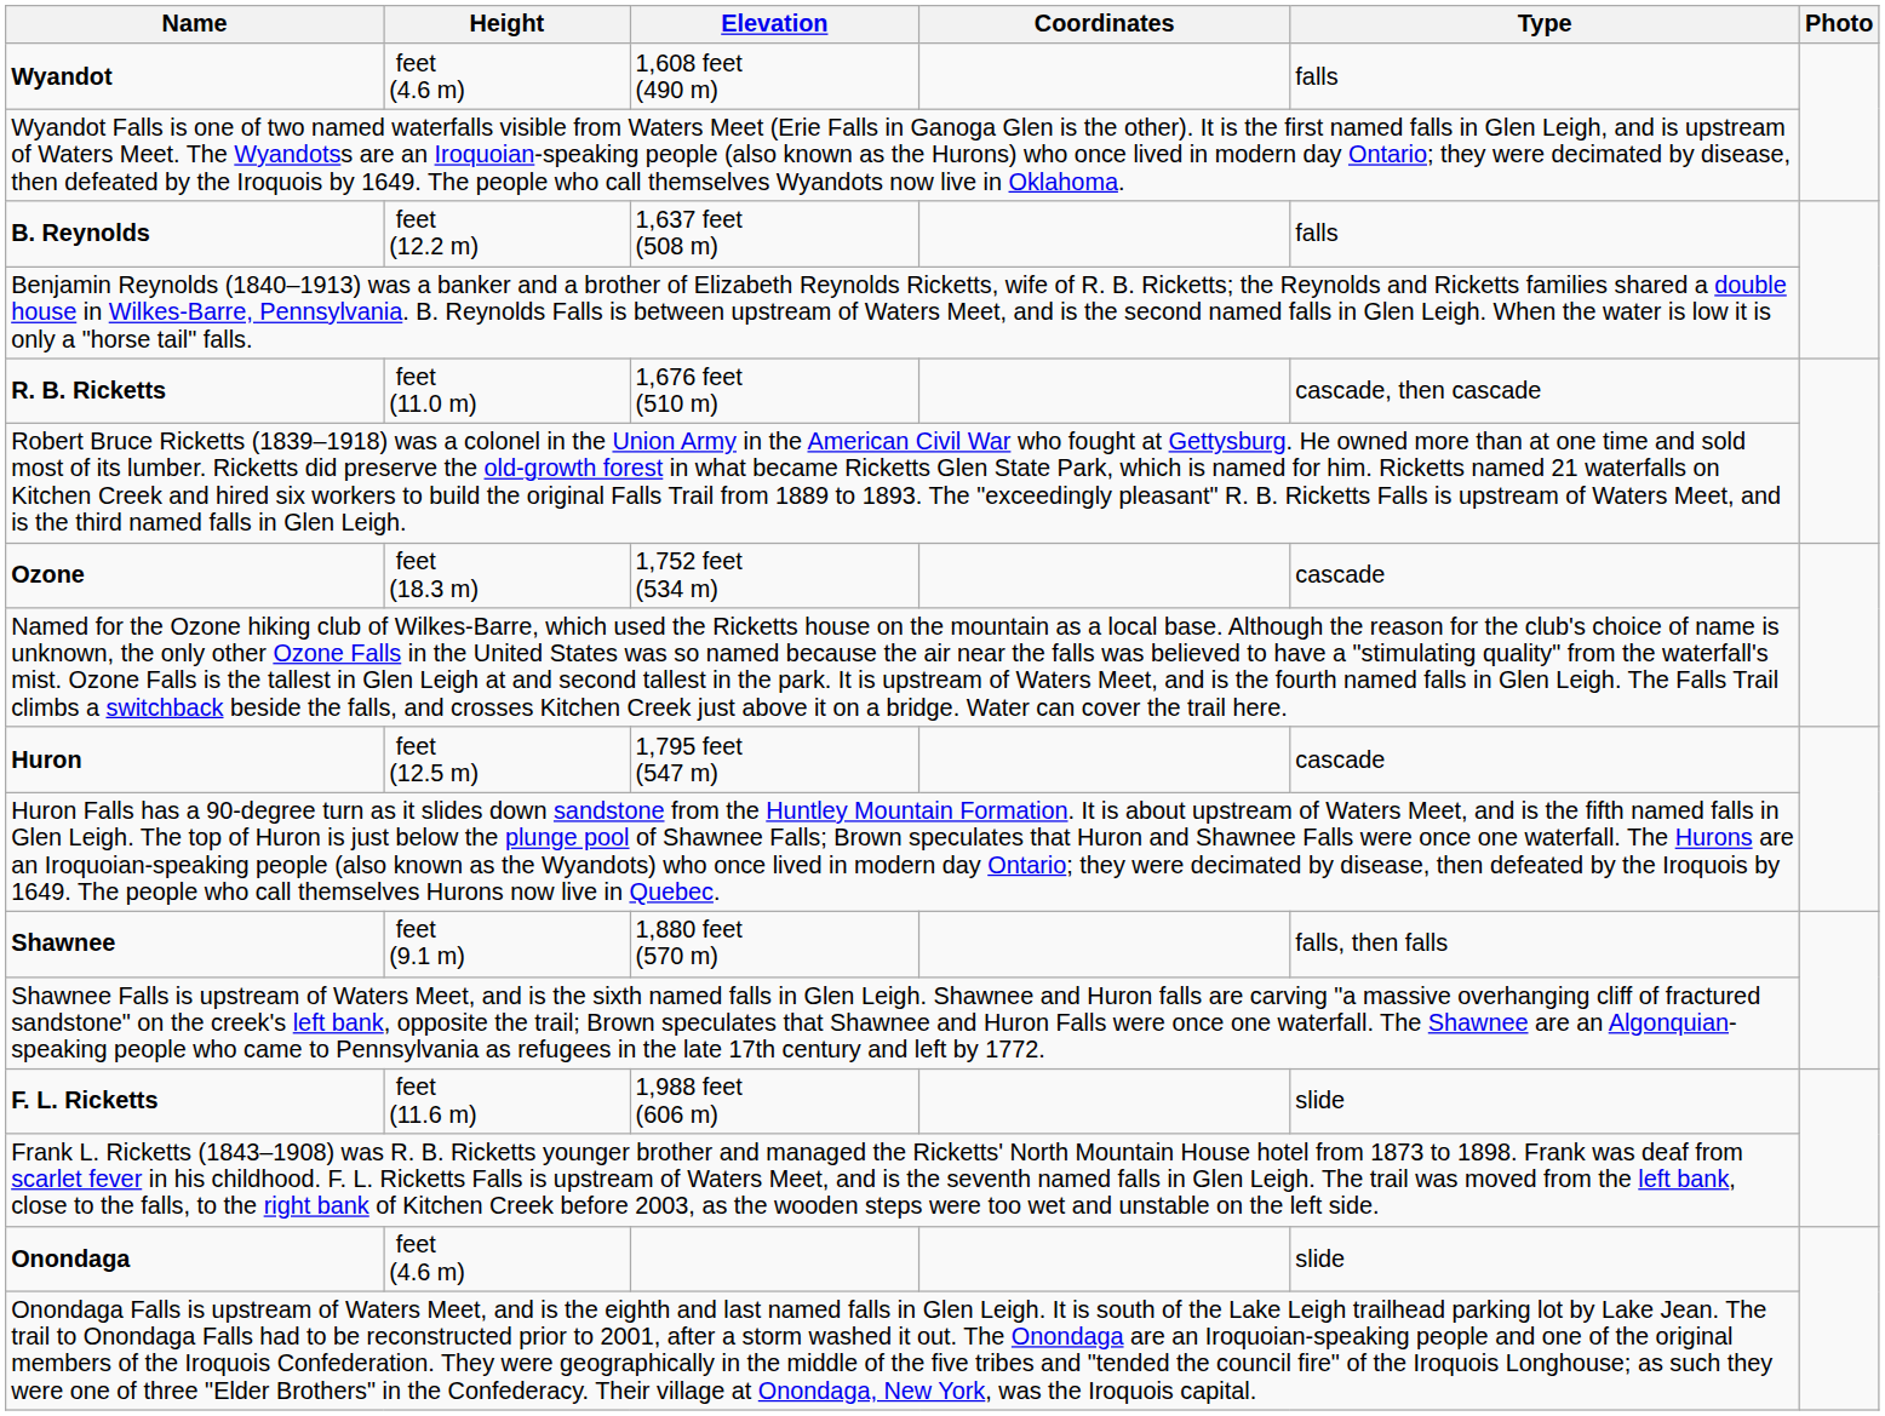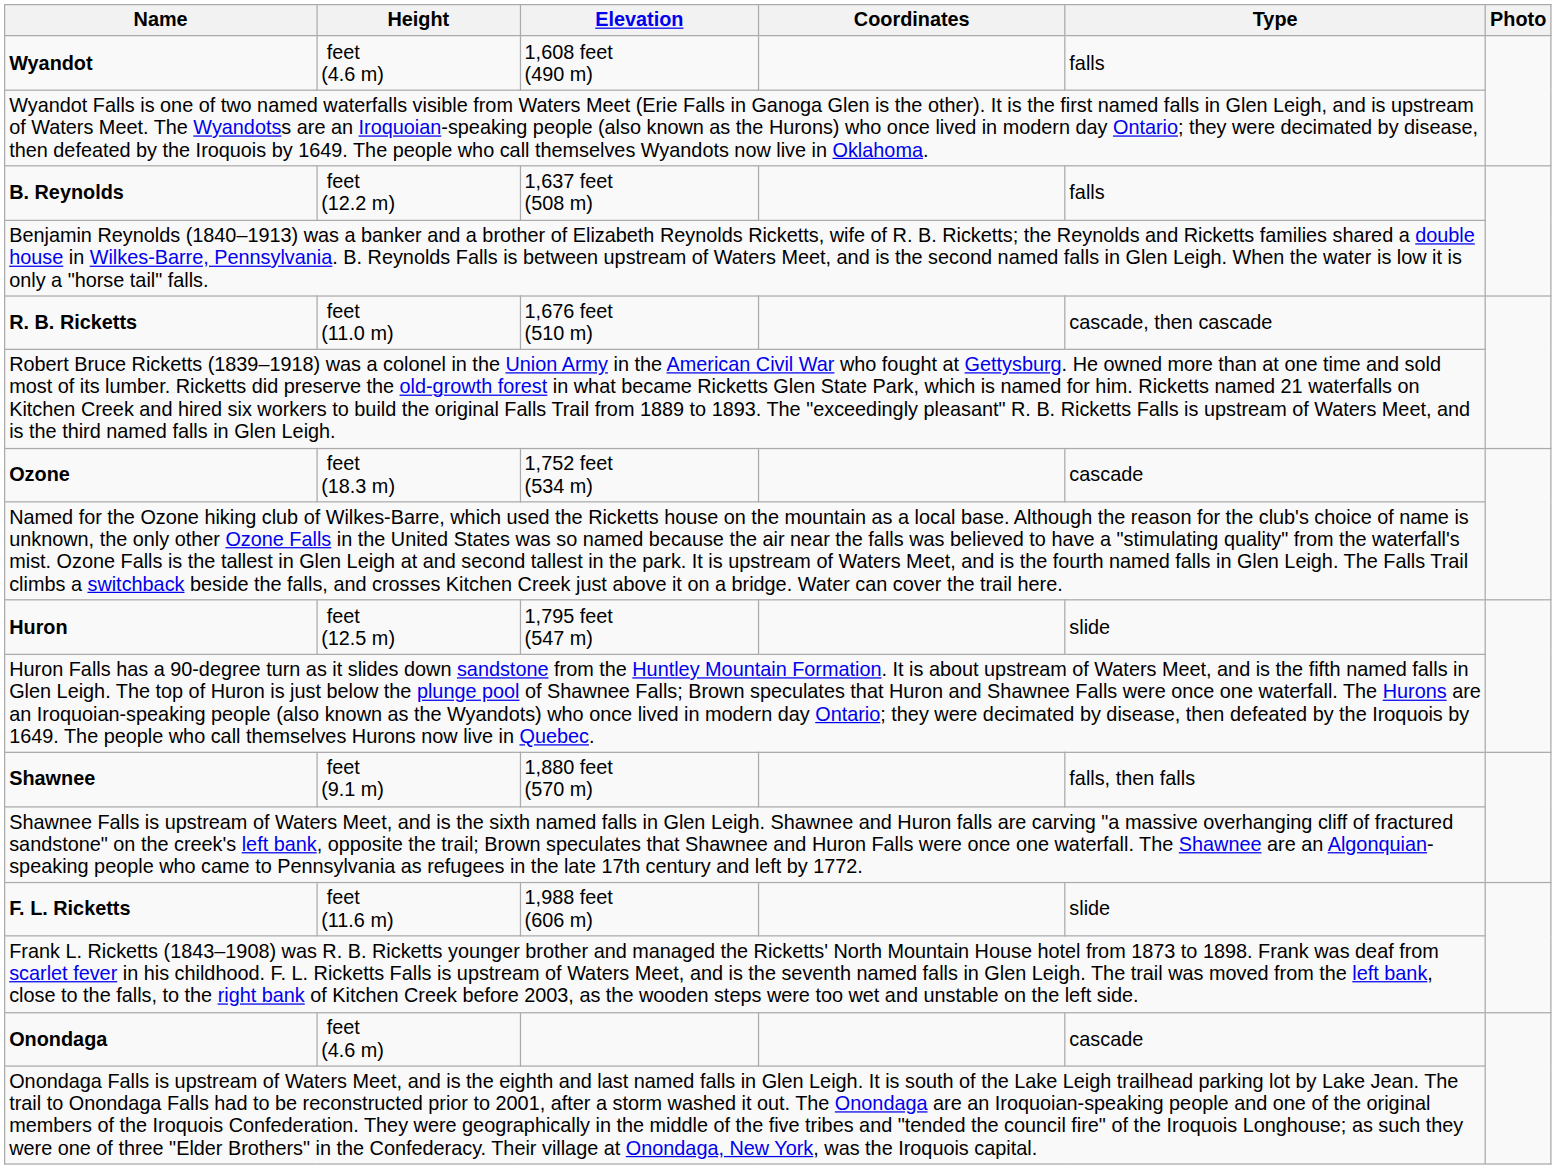 <table class="wikitable">
 <tr>
 <th><strong>Name</strong></th>
 <th><strong>Height</strong></th>
 <th><strong><a href='#'>Elevation</a></strong></th>
 <th><strong>Coordinates</strong></th>
 <th><strong>Type</strong></th>
 <th class="unsortable"><strong>Photo</strong></th>
 </tr>
 <tr>
 <td><strong>Wyandot</strong></td>
 <td> feet<br> (4.6 m)</td>
 <td>1,608 feet<br> (490 m)</td>
 <td></td>
 <td>falls</td>
 <td rowspan="2"></td>
 </tr>
 <tr>
 <td colspan="5">Wyandot Falls is one of two named waterfalls visible from Waters Meet (Erie Falls in Ganoga Glen is the other). It is the first named falls in Glen Leigh, and is  upstream of Waters Meet. The <a href='#'>Wyandots</a>s are an <a href='#'>Iroquoian</a>-speaking people (also known as the Hurons) who once lived in modern day <a href='#'>Ontario</a>; they were decimated by disease, then defeated by the Iroquois by 1649. The people who call themselves Wyandots now live in <a href='#'>Oklahoma</a>.</td>
 </tr>
 <tr>
 <td><strong>B. Reynolds</strong></td>
 <td> feet<br> (12.2 m)</td>
 <td>1,637 feet<br> (508 m)</td>
 <td></td>
 <td>falls</td>
 <td rowspan="2"></td>
 </tr>
 <tr>
 <td colspan="5">Benjamin Reynolds (1840–1913) was a banker and a brother of Elizabeth Reynolds Ricketts, wife of R. B. Ricketts; the Reynolds and Ricketts families shared a <a href='#'>double house</a> in <a href='#'>Wilkes-Barre, Pennsylvania</a>. B. Reynolds Falls is between  upstream of Waters Meet, and is the second named falls in Glen Leigh. When the water is low it is only a "horse tail" falls.</td>
 </tr>
 <tr>
 <td><strong>R. B. Ricketts</strong></td>
 <td> feet<br> (11.0 m)</td>
 <td>1,676 feet<br> (510 m)</td>
 <td></td>
 <td>cascade, then cascade</td>
 <td rowspan="2"></td>
 </tr>
 <tr>
 <td colspan="5">Robert Bruce Ricketts (1839–1918) was a colonel in the <a href='#'>Union Army</a> in the <a href='#'>American Civil War</a> who fought at <a href='#'>Gettysburg</a>. He owned more than  at one time and sold most of its lumber. Ricketts did preserve the <a href='#'>old-growth forest</a> in what became Ricketts Glen State Park, which is named for him. Ricketts named 21 waterfalls on Kitchen Creek and hired six workers to build the original Falls Trail from 1889 to 1893. The  "exceedingly pleasant" R. B. Ricketts Falls is  upstream of Waters Meet, and is the third named falls in Glen Leigh.</td>
 </tr>
 <tr>
 <td><strong>Ozone</strong></td>
 <td> feet<br> (18.3 m)</td>
 <td>1,752 feet<br> (534 m)</td>
 <td></td>
 <td>cascade</td>
 <td rowspan="2"></td>
 </tr>
 <tr>
 <td colspan="5">Named for the Ozone hiking club of Wilkes-Barre, which used the Ricketts house on the mountain as a local base. Although the reason for the club's choice of name is unknown, the only other <a href='#'>Ozone Falls</a> in the United States was so named because the air near the falls was believed to have a "stimulating quality" from the waterfall's mist. Ozone Falls is the tallest in Glen Leigh at  and second tallest in the park. It is  upstream of Waters Meet, and is the fourth named falls in Glen Leigh. The Falls Trail climbs a <a href='#'>switchback</a> beside the falls, and crosses Kitchen Creek just above it on a bridge. Water can cover the trail here.</td>
 </tr>
 <tr>
 <td><strong>Huron</strong></td>
 <td> feet<br> (12.5 m)</td>
 <td>1,795 feet<br> (547 m)</td>
 <td></td>
-<td>cascade</td>
+<td>slide</td>
 <td rowspan="2"></td>
 </tr>
 <tr>
 <td colspan="5">Huron Falls has a 90-degree turn as it slides down <a href='#'>sandstone</a> from the <a href='#'>Huntley Mountain Formation</a>. It is about  upstream of Waters Meet, and is the fifth named falls in Glen Leigh. The top of Huron is just below the <a href='#'>plunge pool</a> of Shawnee Falls; Brown speculates that Huron and Shawnee Falls were once one waterfall. The <a href='#'>Hurons</a> are an Iroquoian-speaking people (also known as the Wyandots) who once lived in modern day <a href='#'>Ontario</a>; they were decimated by disease, then defeated by the Iroquois by 1649. The people who call themselves Hurons now live in <a href='#'>Quebec</a>.</td>
 </tr>
 <tr>
 <td><strong>Shawnee</strong></td>
 <td> feet<br> (9.1 m)</td>
 <td>1,880 feet<br> (570 m)</td>
 <td></td>
 <td>falls, then falls</td>
 <td rowspan="2"></td>
 </tr>
 <tr>
 <td colspan="5">Shawnee Falls is  upstream of Waters Meet, and is the sixth named falls in Glen Leigh. Shawnee and Huron falls are carving "a massive overhanging cliff of fractured sandstone" on the creek's <a href='#'>left bank</a>, opposite the trail; Brown speculates that Shawnee and Huron Falls were once one waterfall. The <a href='#'>Shawnee</a> are an <a href='#'>Algonquian</a>-speaking people who came to Pennsylvania as refugees in the late 17th century and left by 1772.</td>
 </tr>
 <tr>
 <td><strong>F. L. Ricketts</strong></td>
 <td> feet<br> (11.6 m)</td>
 <td>1,988 feet<br> (606 m)</td>
 <td></td>
 <td>slide</td>
 <td rowspan="2"></td>
 </tr>
 <tr>
 <td colspan="5">Frank L. Ricketts (1843–1908) was R. B. Ricketts younger brother and managed the Ricketts' North Mountain House hotel from 1873 to 1898. Frank was deaf from <a href='#'>scarlet fever</a> in his childhood. F. L. Ricketts Falls is  upstream of Waters Meet, and is the seventh named falls in Glen Leigh. The trail was moved from the <a href='#'>left bank</a>, close to the falls, to the <a href='#'>right bank</a> of Kitchen Creek before 2003, as the wooden steps were too wet and unstable on the left side.</td>
 </tr>
 <tr>
 <td><strong>Onondaga</strong></td>
 <td> feet<br> (4.6 m)</td>
 <td></td>
 <td></td>
-<td>slide</td>
+<td>cascade</td>
 <td rowspan="2"></td>
 </tr>
 <tr>
 <td colspan="5">Onondaga Falls is  upstream of Waters Meet, and is the eighth and last named falls in Glen Leigh. It is  south of the Lake Leigh trailhead parking lot by Lake Jean. The trail to Onondaga Falls had to be reconstructed prior to 2001, after a storm washed it out. The <a href='#'>Onondaga</a> are an Iroquoian-speaking people and one of the original members of the Iroquois Confederation. They were geographically in the middle of the five tribes and "tended the council fire" of the Iroquois Longhouse; as such they were one of three "Elder Brothers" in the Confederacy. Their village at <a href='#'>Onondaga, New York</a>, was the Iroquois capital.</td>
 </tr>
 </table>
